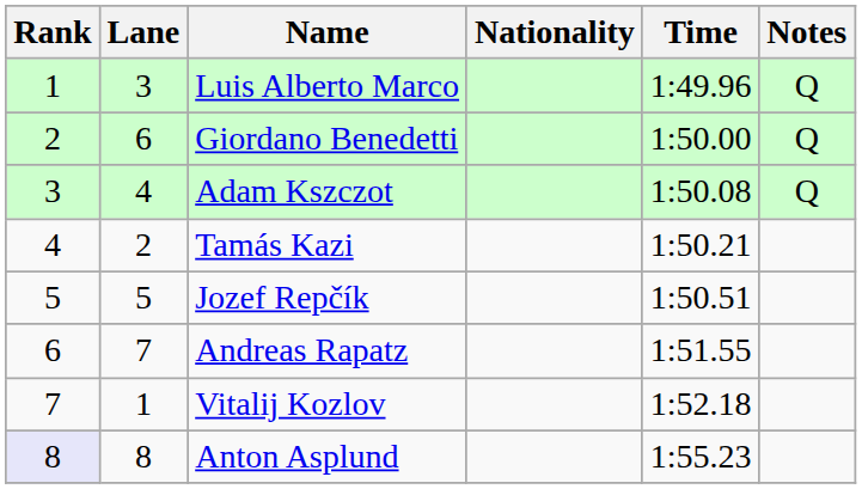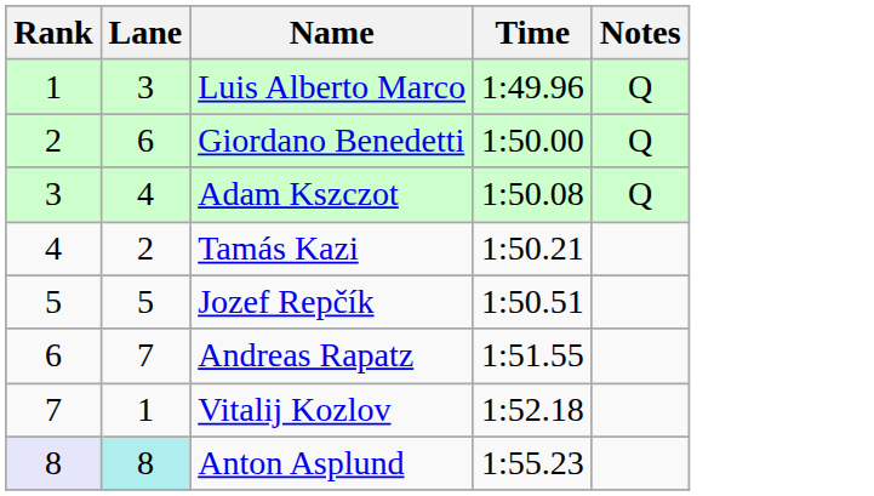 <table class="wikitable sortable" style="text-align:center">
 <tr>
 <th>Rank</th>
 <th>Lane</th>
 <th>Name</th>
-<th>Nationality</th>
 <th>Time</th>
 <th>Notes</th>
 </tr>
 <tr bgcolor=ccffcc>
 <td>1</td>
 <td>3</td>
 <td align="left"><a href='#'>Luis Alberto Marco</a></td>
-<td align=left></td>
 <td>1:49.96</td>
 <td>Q</td>
 </tr>
 <tr bgcolor=ccffcc>
 <td>2</td>
 <td>6</td>
 <td align="left"><a href='#'>Giordano Benedetti</a></td>
-<td align=left></td>
 <td>1:50.00</td>
 <td>Q</td>
 </tr>
 <tr bgcolor=ccffcc>
 <td>3</td>
 <td>4</td>
 <td align="left"><a href='#'>Adam Kszczot</a></td>
-<td align=left></td>
 <td>1:50.08</td>
 <td>Q</td>
 </tr>
 <tr>
 <td>4</td>
 <td>2</td>
 <td align="left"><a href='#'>Tamás Kazi</a></td>
-<td align=left></td>
 <td>1:50.21</td>
 <td></td>
 </tr>
 <tr>
 <td>5</td>
 <td>5</td>
 <td align="left"><a href='#'>Jozef Repčík</a></td>
-<td align=left></td>
 <td>1:50.51</td>
 <td></td>
 </tr>
 <tr>
 <td>6</td>
 <td>7</td>
 <td align="left"><a href='#'>Andreas Rapatz</a></td>
-<td align=left></td>
 <td>1:51.55</td>
 <td></td>
 </tr>
 <tr>
 <td>7</td>
 <td>1</td>
 <td align="left"><a href='#'>Vitalij Kozlov</a></td>
-<td align=left></td>
 <td>1:52.18</td>
 <td></td>
 </tr>
 <tr>
 <td style="background: lavender;">8</td>
-<td>8</td>
+<td style="background: paleturquoise;">8</td>
 <td align="left"><a href='#'>Anton Asplund</a></td>
-<td align=left></td>
 <td>1:55.23</td>
 <td></td>
 </tr>
 </table>
